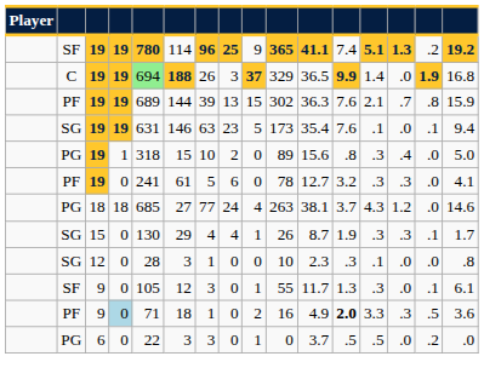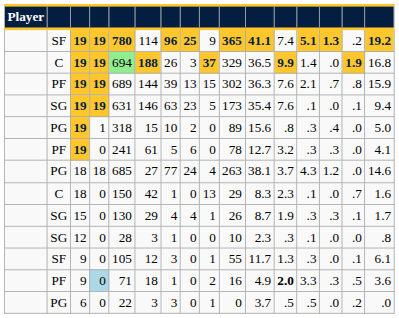 <table class="wikitable sortable" style="font-size: 95%; text-align:right;">
 <tr>
 <th style="background:#041E42; color:#FFFFFF; border-top:#FFC72C 3px solid; border-bottom:#FFC72C 3px solid;">Player</th>
 <th style="background:#041E42; color:#FFFFFF; border-top:#FFC72C 3px solid; border-bottom:#FFC72C 3px solid;"></th>
 <th style="background:#041E42; color:#FFFFFF; border-top:#FFC72C 3px solid; border-bottom:#FFC72C 3px solid;"></th>
 <th style="background:#041E42; color:#FFFFFF; border-top:#FFC72C 3px solid; border-bottom:#FFC72C 3px solid;"></th>
 <th style="background:#041E42; color:#FFFFFF; border-top:#FFC72C 3px solid; border-bottom:#FFC72C 3px solid;"></th>
 <th style="background:#041E42; color:#FFFFFF; border-top:#FFC72C 3px solid; border-bottom:#FFC72C 3px solid;"></th>
 <th style="background:#041E42; color:#FFFFFF; border-top:#FFC72C 3px solid; border-bottom:#FFC72C 3px solid;"></th>
 <th style="background:#041E42; color:#FFFFFF; border-top:#FFC72C 3px solid; border-bottom:#FFC72C 3px solid;"></th>
 <th style="background:#041E42; color:#FFFFFF; border-top:#FFC72C 3px solid; border-bottom:#FFC72C 3px solid;"></th>
 <th style="background:#041E42; color:#FFFFFF; border-top:#FFC72C 3px solid; border-bottom:#FFC72C 3px solid;"></th>
 <th style="background:#041E42; color:#FFFFFF; border-top:#FFC72C 3px solid; border-bottom:#FFC72C 3px solid;"></th>
 <th style="background:#041E42; color:#FFFFFF; border-top:#FFC72C 3px solid; border-bottom:#FFC72C 3px solid;"></th>
 <th style="background:#041E42; color:#FFFFFF; border-top:#FFC72C 3px solid; border-bottom:#FFC72C 3px solid;"></th>
 <th style="background:#041E42; color:#FFFFFF; border-top:#FFC72C 3px solid; border-bottom:#FFC72C 3px solid;"></th>
 <th style="background:#041E42; color:#FFFFFF; border-top:#FFC72C 3px solid; border-bottom:#FFC72C 3px solid;"></th>
 <th style="background:#041E42; color:#FFFFFF; border-top:#FFC72C 3px solid; border-bottom:#FFC72C 3px solid;"></th>
 </tr>
 <tr>
 <td style="text-align:left;"></td>
 <td style="text-align:center;">SF</td>
 <td style="background:#FFC72C; color:#041E42;"><strong>19</strong></td>
 <td style="background:#FFC72C; color:#041E42;"><strong>19</strong></td>
 <td style="background:#FFC72C; color:#041E42;"><strong>780</strong></td>
 <td>114</td>
 <td style="background:#FFC72C; color:#041E42;"><strong>96</strong></td>
 <td style="background:#FFC72C; color:#041E42;"><strong>25</strong></td>
 <td>9</td>
 <td style="background:#FFC72C; color:#041E42;"><strong>365</strong></td>
 <td style="background:#FFC72C; color:#041E42;"><strong>41.1</strong></td>
 <td>7.4</td>
 <td style="background:#FFC72C; color:#041E42;"><strong>5.1</strong></td>
 <td style="background:#FFC72C; color:#041E42;"><strong>1.3</strong></td>
 <td>.2</td>
 <td style="background:#FFC72C; color:#041E42;"><strong>19.2</strong></td>
 </tr>
 <tr>
 <td style="text-align:left;"></td>
 <td style="text-align:center;">C</td>
 <td style="background:#FFC72C; color:#041E42;"><strong>19</strong></td>
 <td style="background:#FFC72C; color:#041E42;"><strong>19</strong></td>
 <td style="background: lightgreen;">694</td>
 <td style="background:#FFC72C; color:#041E42;"><strong>188</strong></td>
 <td>26</td>
 <td>3</td>
 <td style="background:#FFC72C; color:#041E42;"><strong>37</strong></td>
 <td>329</td>
 <td>36.5</td>
 <td style="background:#FFC72C; color:#041E42;"><strong>9.9</strong></td>
 <td>1.4</td>
 <td>.0</td>
 <td style="background:#FFC72C; color:#041E42;"><strong>1.9</strong></td>
 <td>16.8</td>
 </tr>
 <tr>
 <td style="text-align:left;"></td>
 <td style="text-align:center;">PF</td>
 <td style="background:#FFC72C; color:#041E42;"><strong>19</strong></td>
 <td style="background:#FFC72C; color:#041E42;"><strong>19</strong></td>
 <td>689</td>
 <td>144</td>
 <td>39</td>
 <td>13</td>
 <td>15</td>
 <td>302</td>
 <td>36.3</td>
 <td>7.6</td>
 <td>2.1</td>
 <td>.7</td>
 <td>.8</td>
 <td>15.9</td>
 </tr>
 <tr>
 <td style="text-align:left;"></td>
 <td style="text-align:center;">SG</td>
 <td style="background:#FFC72C; color:#041E42;"><strong>19</strong></td>
 <td style="background:#FFC72C; color:#041E42;"><strong>19</strong></td>
 <td>631</td>
 <td>146</td>
 <td>63</td>
 <td>23</td>
 <td>5</td>
 <td>173</td>
 <td>35.4</td>
 <td>7.6</td>
 <td>.1</td>
 <td>.0</td>
 <td>.1</td>
 <td>9.4</td>
 </tr>
 <tr>
 <td style="text-align:left;"></td>
 <td style="text-align:center;">PG</td>
 <td style="background:#FFC72C; color:#041E42;"><strong>19</strong></td>
 <td>1</td>
 <td>318</td>
 <td>15</td>
 <td>10</td>
 <td>2</td>
 <td>0</td>
 <td>89</td>
 <td>15.6</td>
 <td>.8</td>
 <td>.3</td>
 <td>.4</td>
 <td>.0</td>
 <td>5.0</td>
 </tr>
 <tr>
 <td style="text-align:left;"></td>
 <td style="text-align:center;">PF</td>
 <td style="background:#FFC72C; color:#041E42;"><strong>19</strong></td>
 <td>0</td>
 <td>241</td>
 <td>61</td>
 <td>5</td>
 <td>6</td>
 <td>0</td>
 <td>78</td>
 <td>12.7</td>
 <td>3.2</td>
 <td>.3</td>
 <td>.3</td>
 <td>.0</td>
 <td>4.1</td>
 </tr>
 <tr>
 <td style="text-align:left;"></td>
 <td style="text-align:center;">PG</td>
 <td>18</td>
 <td>18</td>
 <td>685</td>
 <td>27</td>
 <td>77</td>
 <td>24</td>
 <td>4</td>
 <td>263</td>
 <td>38.1</td>
 <td>3.7</td>
 <td>4.3</td>
 <td>1.2</td>
 <td>.0</td>
 <td>14.6</td>
 </tr>
 <tr>
 <td style="text-align:left;"></td>
+<td style="text-align:center;">C</td>
+<td>18</td>
+<td>0</td>
+<td>150</td>
+<td>42</td>
+<td>1</td>
+<td>0</td>
+<td>13</td>
+<td>29</td>
+<td>8.3</td>
+<td>2.3</td>
+<td>.1</td>
+<td>.0</td>
+<td>.7</td>
+<td>1.6</td>
+</tr>
+<tr>
+<td style="text-align:left;"></td>
 <td style="text-align:center;">SG</td>
 <td>15</td>
 <td>0</td>
 <td>130</td>
 <td>29</td>
 <td>4</td>
 <td>4</td>
 <td>1</td>
 <td>26</td>
 <td>8.7</td>
 <td>1.9</td>
 <td>.3</td>
 <td>.3</td>
 <td>.1</td>
 <td>1.7</td>
 </tr>
 <tr>
 <td style="text-align:left;"></td>
 <td style="text-align:center;">SG</td>
 <td>12</td>
 <td>0</td>
 <td>28</td>
 <td>3</td>
 <td>1</td>
 <td>0</td>
 <td>0</td>
 <td>10</td>
 <td>2.3</td>
 <td>.3</td>
 <td>.1</td>
 <td>.0</td>
 <td>.0</td>
 <td>.8</td>
 </tr>
 <tr>
 <td style="text-align:left;"></td>
 <td style="text-align:center;">SF</td>
 <td>9</td>
 <td>0</td>
 <td>105</td>
 <td>12</td>
 <td>3</td>
 <td>0</td>
 <td>1</td>
 <td>55</td>
 <td>11.7</td>
 <td>1.3</td>
 <td>.3</td>
 <td>.0</td>
 <td>.1</td>
 <td>6.1</td>
 </tr>
 <tr>
 <td style="text-align:left;"></td>
 <td style="text-align:center;">PF</td>
 <td>9</td>
 <td style="background: lightblue;">0</td>
 <td>71</td>
 <td>18</td>
 <td>1</td>
 <td>0</td>
 <td>2</td>
 <td>16</td>
 <td>4.9</td>
 <td><strong>2.0</strong></td>
 <td>3.3</td>
 <td>.3</td>
 <td>.5</td>
 <td>3.6</td>
 </tr>
 <tr>
 <td style="text-align:left;"></td>
 <td style="text-align:center;">PG</td>
 <td>6</td>
 <td>0</td>
 <td>22</td>
 <td>3</td>
 <td>3</td>
 <td>0</td>
 <td>1</td>
 <td>0</td>
 <td>3.7</td>
 <td>.5</td>
 <td>.5</td>
 <td>.0</td>
 <td>.2</td>
 <td>.0</td>
 </tr>
 </table>
